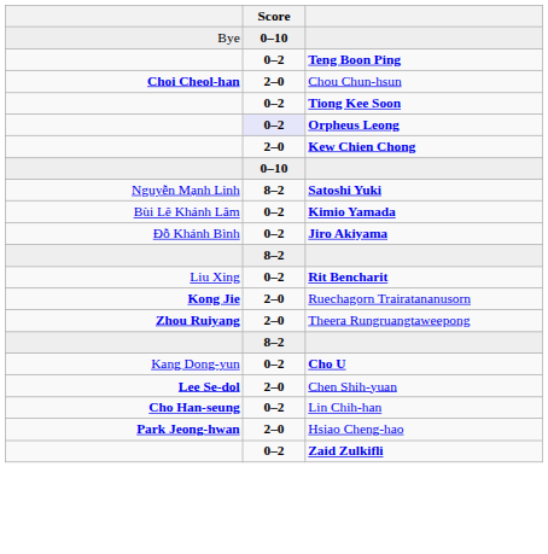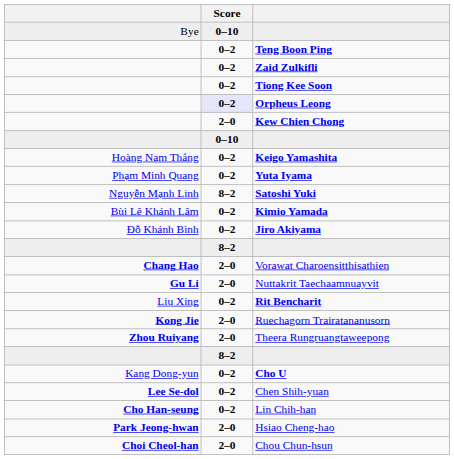 <table class="wikitable" style="text-align: center;">
 <tr>
 <th align="right" width="270"></th>
 <th width="65">Score</th>
 <th align="left" width="270"></th>
 </tr>
 <tr bgcolor=eeeeee>
 <td align=right>Bye</td>
 <td align=center><strong>0–10</strong></td>
 <td align=left><strong></strong></td>
 </tr>
 <tr>
 <td align=right></td>
 <td align=center><strong>0–2</strong></td>
 <td align=left><strong><a href='#'>Teng Boon Ping</a></strong></td>
 </tr>
 <tr>
-<td align=right><strong><a href='#'>Choi Cheol-han</a></strong></td>
-<td align=center><strong>2–0</strong></td>
-<td align=left><a href='#'>Chou Chun-hsun</a></td>
+<td align=right></td>
+<td align=center><strong>0–2</strong></td>
+<td align=left><strong><a href='#'>Zaid Zulkifli</a></strong></td>
 </tr>
 <tr>
 <td align=right></td>
 <td align=center><strong>0–2</strong></td>
 <td align=left><strong><a href='#'>Tiong Kee Soon</a></strong></td>
 </tr>
 <tr>
 <td align=right></td>
 <td align=center style="background: lavender;"><strong>0–2</strong></td>
 <td align=left><strong><a href='#'>Orpheus Leong</a></strong></td>
 </tr>
 <tr>
 <td align=right></td>
 <td align=center><strong>2–0</strong></td>
 <td align=left><strong><a href='#'>Kew Chien Chong</a></strong></td>
 </tr>
 <tr bgcolor=eeeeee>
 <td align=right></td>
 <td align=center><strong>0–10</strong></td>
 <td align=left><strong></strong></td>
 </tr>
 <tr>
+<td align=right><a href='#'>Hoàng Nam Thắng</a></td>
+<td align=center><strong>0–2</strong></td>
+<td align=left><strong><a href='#'>Keigo Yamashita</a></strong></td>
+</tr>
+<tr>
+<td align=right><a href='#'>Phạm Minh Quang</a></td>
+<td align=center><strong>0–2</strong></td>
+<td align=left><strong><a href='#'>Yuta Iyama</a></strong></td>
+</tr>
+<tr>
 <td align=right><a href='#'>Nguyễn Mạnh Linh</a></td>
 <td align=center><strong>8–2</strong></td>
 <td align=left><strong><a href='#'>Satoshi Yuki</a></strong></td>
 </tr>
 <tr>
 <td align=right><a href='#'>Bùi Lê Khánh Lâm</a></td>
 <td align=center><strong>0–2</strong></td>
 <td align=left><strong><a href='#'>Kimio Yamada</a></strong></td>
 </tr>
 <tr>
 <td align=right><a href='#'>Đỗ Khánh Bình</a></td>
 <td align=center><strong>0–2</strong></td>
 <td align=left><strong><a href='#'>Jiro Akiyama</a></strong></td>
 </tr>
 <tr bgcolor=eeeeee>
 <td align=right><strong></strong></td>
 <td align=center><strong>8–2</strong></td>
 <td align=left></td>
+</tr>
+<tr>
+<td align=right><strong><a href='#'>Chang Hao</a></strong></td>
+<td align=center><strong>2–0</strong></td>
+<td align=left><a href='#'>Vorawat Charoensitthisathien</a></td>
+</tr>
+<tr>
+<td align=right><strong><a href='#'>Gu Li</a></strong></td>
+<td align=center><strong>2–0</strong></td>
+<td align=left><a href='#'>Nuttakrit Taechaamnuayvit</a></td>
 </tr>
 <tr>
 <td align=right><a href='#'>Liu Xing</a></td>
 <td align=center><strong>0–2</strong></td>
 <td align=left><strong><a href='#'>Rit Bencharit</a></strong></td>
 </tr>
 <tr>
 <td align=right><strong><a href='#'>Kong Jie</a></strong></td>
 <td align=center><strong>2–0</strong></td>
 <td align=left><a href='#'>Ruechagorn Trairatananusorn</a></td>
 </tr>
 <tr>
 <td align=right><strong><a href='#'>Zhou Ruiyang</a></strong></td>
 <td align=center><strong>2–0</strong></td>
 <td align=left><a href='#'>Theera Rungruangtaweepong</a></td>
 </tr>
 <tr bgcolor=eeeeee>
 <td align=right><strong></strong></td>
 <td align=center><strong>8–2</strong></td>
 <td align=left></td>
 </tr>
 <tr>
 <td align=right><a href='#'>Kang Dong-yun</a></td>
 <td align=center><strong>0–2</strong></td>
 <td align=left><strong><a href='#'>Cho U</a></strong></td>
 </tr>
 <tr>
 <td align=right><strong><a href='#'>Lee Se-dol</a></strong></td>
-<td align=center><strong>2–0</strong></td>
+<td align=center><strong>0–2</strong></td>
 <td align=left><a href='#'>Chen Shih-yuan</a></td>
 </tr>
 <tr>
 <td align=right><strong><a href='#'>Cho Han-seung</a></strong></td>
 <td align=center><strong>0–2</strong></td>
 <td align=left><a href='#'>Lin Chih-han</a></td>
 </tr>
 <tr>
 <td align=right><strong><a href='#'>Park Jeong-hwan</a></strong></td>
 <td align=center><strong>2–0</strong></td>
 <td align=left><a href='#'>Hsiao Cheng-hao</a></td>
 </tr>
 <tr>
-<td align=right></td>
-<td align=center><strong>0–2</strong></td>
-<td align=left><strong><a href='#'>Zaid Zulkifli</a></strong></td>
+<td align=right><strong><a href='#'>Choi Cheol-han</a></strong></td>
+<td align=center><strong>2–0</strong></td>
+<td align=left><a href='#'>Chou Chun-hsun</a></td>
 </tr>
 </table>
